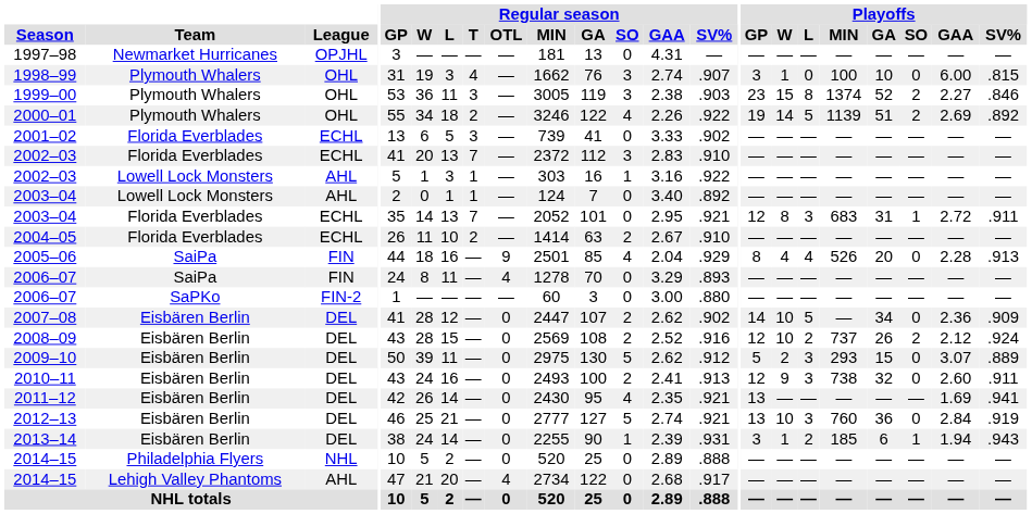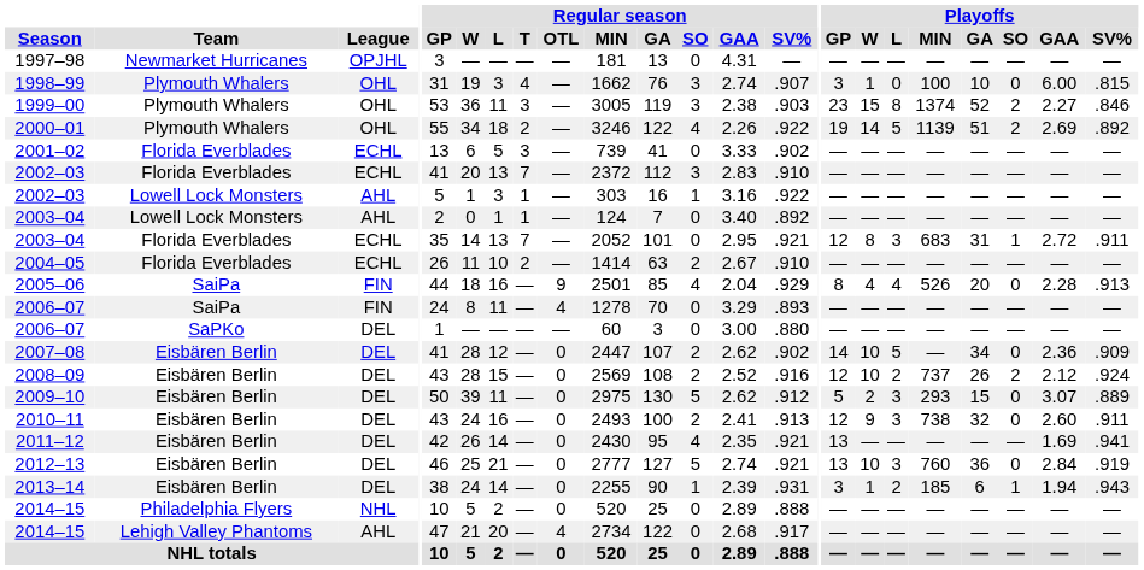 <table border="0" cellpadding="1" cellspacing="0" style="width:80%; text-align:center;">
 <tr bgcolor="#e0e0e0">
 <th colspan="3" bgcolor="#ffffff"></th>
 <th rowspan="99" bgcolor="#ffffff"></th>
 <th colspan="10" bgcolor="#e0e0e0"><a href='#'>Regular season</a></th>
 <th rowspan="99" bgcolor="#ffffff"></th>
 <th colspan="8" bgcolor="#e0e0e0"><a href='#'>Playoffs</a></th>
 </tr>
 <tr bgcolor="#e0e0e0">
 <th><a href='#'>Season</a></th>
 <th>Team</th>
 <th>League</th>
 <th>GP</th>
 <th>W</th>
 <th>L</th>
 <th>T</th>
 <th>OTL</th>
 <th>MIN</th>
 <th>GA</th>
 <th><a href='#'>SO</a></th>
 <th><a href='#'>GAA</a></th>
 <th><a href='#'>SV%</a></th>
 <th>GP</th>
 <th>W</th>
 <th>L</th>
 <th>MIN</th>
 <th>GA</th>
 <th>SO</th>
 <th>GAA</th>
 <th>SV%</th>
 </tr>
 <tr>
 <td>1997–98</td>
 <td><a href='#'>Newmarket Hurricanes</a></td>
 <td><a href='#'>OPJHL</a></td>
 <td>3</td>
 <td>—</td>
 <td>—</td>
 <td>—</td>
 <td>—</td>
 <td>181</td>
 <td>13</td>
 <td>0</td>
 <td>4.31</td>
 <td>—</td>
 <td>—</td>
 <td>—</td>
 <td>—</td>
 <td>—</td>
 <td>—</td>
 <td>—</td>
 <td>—</td>
 <td>—</td>
 </tr>
 <tr bgcolor="#f0f0f0">
 <td><a href='#'>1998–99</a></td>
 <td><a href='#'>Plymouth Whalers</a></td>
 <td><a href='#'>OHL</a></td>
 <td>31</td>
 <td>19</td>
 <td>3</td>
 <td>4</td>
 <td>—</td>
 <td>1662</td>
 <td>76</td>
 <td>3</td>
 <td>2.74</td>
 <td>.907</td>
 <td>3</td>
 <td>1</td>
 <td>0</td>
 <td>100</td>
 <td>10</td>
 <td>0</td>
 <td>6.00</td>
 <td>.815</td>
 </tr>
 <tr>
 <td><a href='#'>1999–00</a></td>
 <td>Plymouth Whalers</td>
 <td>OHL</td>
 <td>53</td>
 <td>36</td>
 <td>11</td>
 <td>3</td>
 <td>—</td>
 <td>3005</td>
 <td>119</td>
 <td>3</td>
 <td>2.38</td>
 <td>.903</td>
 <td>23</td>
 <td>15</td>
 <td>8</td>
 <td>1374</td>
 <td>52</td>
 <td>2</td>
 <td>2.27</td>
 <td>.846</td>
 </tr>
 <tr bgcolor="#f0f0f0">
 <td><a href='#'>2000–01</a></td>
 <td>Plymouth Whalers</td>
 <td>OHL</td>
 <td>55</td>
 <td>34</td>
 <td>18</td>
 <td>2</td>
 <td>—</td>
 <td>3246</td>
 <td>122</td>
 <td>4</td>
 <td>2.26</td>
 <td>.922</td>
 <td>19</td>
 <td>14</td>
 <td>5</td>
 <td>1139</td>
 <td>51</td>
 <td>2</td>
 <td>2.69</td>
 <td>.892</td>
 </tr>
 <tr>
 <td><a href='#'>2001–02</a></td>
 <td><a href='#'>Florida Everblades</a></td>
 <td><a href='#'>ECHL</a></td>
 <td>13</td>
 <td>6</td>
 <td>5</td>
 <td>3</td>
 <td>—</td>
 <td>739</td>
 <td>41</td>
 <td>0</td>
 <td>3.33</td>
 <td>.902</td>
 <td>—</td>
 <td>—</td>
 <td>—</td>
 <td>—</td>
 <td>—</td>
 <td>—</td>
 <td>—</td>
 <td>—</td>
 </tr>
 <tr bgcolor="#f0f0f0">
 <td><a href='#'>2002–03</a></td>
 <td>Florida Everblades</td>
 <td>ECHL</td>
 <td>41</td>
 <td>20</td>
 <td>13</td>
 <td>7</td>
 <td>—</td>
 <td>2372</td>
 <td>112</td>
 <td>3</td>
 <td>2.83</td>
 <td>.910</td>
 <td>—</td>
 <td>—</td>
 <td>—</td>
 <td>—</td>
 <td>—</td>
 <td>—</td>
 <td>—</td>
 <td>—</td>
 </tr>
 <tr>
 <td><a href='#'>2002–03</a></td>
 <td><a href='#'>Lowell Lock Monsters</a></td>
 <td><a href='#'>AHL</a></td>
 <td>5</td>
 <td>1</td>
 <td>3</td>
 <td>1</td>
 <td>—</td>
 <td>303</td>
 <td>16</td>
 <td>1</td>
 <td>3.16</td>
 <td>.922</td>
 <td>—</td>
 <td>—</td>
 <td>—</td>
 <td>—</td>
 <td>—</td>
 <td>—</td>
 <td>—</td>
 <td>—</td>
 </tr>
 <tr bgcolor="#f0f0f0">
 <td><a href='#'>2003–04</a></td>
 <td>Lowell Lock Monsters</td>
 <td>AHL</td>
 <td>2</td>
 <td>0</td>
 <td>1</td>
 <td>1</td>
 <td>—</td>
 <td>124</td>
 <td>7</td>
 <td>0</td>
 <td>3.40</td>
 <td>.892</td>
 <td>—</td>
 <td>—</td>
 <td>—</td>
 <td>—</td>
 <td>—</td>
 <td>—</td>
 <td>—</td>
 <td>—</td>
 </tr>
 <tr>
 <td><a href='#'>2003–04</a></td>
 <td>Florida Everblades</td>
 <td>ECHL</td>
 <td>35</td>
 <td>14</td>
 <td>13</td>
 <td>7</td>
 <td>—</td>
 <td>2052</td>
 <td>101</td>
 <td>0</td>
 <td>2.95</td>
 <td>.921</td>
 <td>12</td>
 <td>8</td>
 <td>3</td>
 <td>683</td>
 <td>31</td>
 <td>1</td>
 <td>2.72</td>
 <td>.911</td>
 </tr>
 <tr bgcolor="#f0f0f0">
 <td><a href='#'>2004–05</a></td>
 <td>Florida Everblades</td>
 <td>ECHL</td>
 <td>26</td>
 <td>11</td>
 <td>10</td>
 <td>2</td>
 <td>—</td>
 <td>1414</td>
 <td>63</td>
 <td>2</td>
 <td>2.67</td>
 <td>.910</td>
 <td>—</td>
 <td>—</td>
 <td>—</td>
 <td>—</td>
 <td>—</td>
 <td>—</td>
 <td>—</td>
 <td>—</td>
 </tr>
 <tr>
 <td><a href='#'>2005–06</a></td>
 <td><a href='#'>SaiPa</a></td>
 <td><a href='#'>FIN</a></td>
 <td>44</td>
 <td>18</td>
 <td>16</td>
 <td>—</td>
 <td>9</td>
 <td>2501</td>
 <td>85</td>
 <td>4</td>
 <td>2.04</td>
 <td>.929</td>
 <td>8</td>
 <td>4</td>
 <td>4</td>
 <td>526</td>
 <td>20</td>
 <td>0</td>
 <td>2.28</td>
 <td>.913</td>
 </tr>
 <tr bgcolor="#f0f0f0">
 <td><a href='#'>2006–07</a></td>
 <td>SaiPa</td>
 <td>FIN</td>
 <td>24</td>
 <td>8</td>
 <td>11</td>
 <td>—</td>
 <td>4</td>
 <td>1278</td>
 <td>70</td>
 <td>0</td>
 <td>3.29</td>
 <td>.893</td>
 <td>—</td>
 <td>—</td>
 <td>—</td>
 <td>—</td>
 <td>—</td>
 <td>—</td>
 <td>—</td>
 <td>—</td>
 </tr>
 <tr>
 <td><a href='#'>2006–07</a></td>
 <td><a href='#'>SaPKo</a></td>
-<td><a href='#'>FIN-2</a></td>
+<td>DEL</td>
 <td>1</td>
 <td>—</td>
 <td>—</td>
 <td>—</td>
 <td>—</td>
 <td>60</td>
 <td>3</td>
 <td>0</td>
 <td>3.00</td>
 <td>.880</td>
 <td>—</td>
 <td>—</td>
 <td>—</td>
 <td>—</td>
 <td>—</td>
 <td>—</td>
 <td>—</td>
 <td>—</td>
 </tr>
 <tr bgcolor="#f0f0f0">
 <td><a href='#'>2007–08</a></td>
 <td><a href='#'>Eisbären Berlin</a></td>
 <td><a href='#'>DEL</a></td>
 <td>41</td>
 <td>28</td>
 <td>12</td>
 <td>—</td>
 <td>0</td>
 <td>2447</td>
 <td>107</td>
 <td>2</td>
 <td>2.62</td>
 <td>.902</td>
 <td>14</td>
 <td>10</td>
 <td>5</td>
 <td>—</td>
 <td>34</td>
 <td>0</td>
 <td>2.36</td>
 <td>.909</td>
 </tr>
 <tr>
 <td><a href='#'>2008–09</a></td>
 <td>Eisbären Berlin</td>
 <td>DEL</td>
 <td>43</td>
 <td>28</td>
 <td>15</td>
 <td>—</td>
 <td>0</td>
 <td>2569</td>
 <td>108</td>
 <td>2</td>
 <td>2.52</td>
 <td>.916</td>
 <td>12</td>
 <td>10</td>
 <td>2</td>
 <td>737</td>
 <td>26</td>
 <td>2</td>
 <td>2.12</td>
 <td>.924</td>
 </tr>
 <tr bgcolor="#f0f0f0">
 <td><a href='#'>2009–10</a></td>
 <td>Eisbären Berlin</td>
 <td>DEL</td>
 <td>50</td>
 <td>39</td>
 <td>11</td>
 <td>—</td>
 <td>0</td>
 <td>2975</td>
 <td>130</td>
 <td>5</td>
 <td>2.62</td>
 <td>.912</td>
 <td>5</td>
 <td>2</td>
 <td>3</td>
 <td>293</td>
 <td>15</td>
 <td>0</td>
 <td>3.07</td>
 <td>.889</td>
 </tr>
 <tr>
 <td><a href='#'>2010–11</a></td>
 <td>Eisbären Berlin</td>
 <td>DEL</td>
 <td>43</td>
 <td>24</td>
 <td>16</td>
 <td>—</td>
 <td>0</td>
 <td>2493</td>
 <td>100</td>
 <td>2</td>
 <td>2.41</td>
 <td>.913</td>
 <td>12</td>
 <td>9</td>
 <td>3</td>
 <td>738</td>
 <td>32</td>
 <td>0</td>
 <td>2.60</td>
 <td>.911</td>
 </tr>
 <tr bgcolor="#f0f0f0">
 <td><a href='#'>2011–12</a></td>
 <td>Eisbären Berlin</td>
 <td>DEL</td>
 <td>42</td>
 <td>26</td>
 <td>14</td>
 <td>—</td>
 <td>0</td>
 <td>2430</td>
 <td>95</td>
 <td>4</td>
 <td>2.35</td>
 <td>.921</td>
 <td>13</td>
 <td>—</td>
 <td>—</td>
 <td>—</td>
 <td>—</td>
 <td>—</td>
 <td>1.69</td>
 <td>.941</td>
 </tr>
 <tr>
 <td><a href='#'>2012–13</a></td>
 <td>Eisbären Berlin</td>
 <td>DEL</td>
 <td>46</td>
 <td>25</td>
 <td>21</td>
 <td>—</td>
 <td>0</td>
 <td>2777</td>
 <td>127</td>
 <td>5</td>
 <td>2.74</td>
 <td>.921</td>
 <td>13</td>
 <td>10</td>
 <td>3</td>
 <td>760</td>
 <td>36</td>
 <td>0</td>
 <td>2.84</td>
 <td>.919</td>
 </tr>
 <tr bgcolor="#f0f0f0">
 <td><a href='#'>2013–14</a></td>
 <td>Eisbären Berlin</td>
 <td>DEL</td>
 <td>38</td>
 <td>24</td>
 <td>14</td>
 <td>—</td>
 <td>0</td>
 <td>2255</td>
 <td>90</td>
 <td>1</td>
 <td>2.39</td>
 <td>.931</td>
 <td>3</td>
 <td>1</td>
 <td>2</td>
 <td>185</td>
 <td>6</td>
 <td>1</td>
 <td>1.94</td>
 <td>.943</td>
 </tr>
 <tr>
 <td><a href='#'>2014–15</a></td>
 <td><a href='#'>Philadelphia Flyers</a></td>
 <td><a href='#'>NHL</a></td>
 <td>10</td>
 <td>5</td>
 <td>2</td>
 <td>—</td>
 <td>0</td>
 <td>520</td>
 <td>25</td>
 <td>0</td>
 <td>2.89</td>
 <td>.888</td>
 <td>—</td>
 <td>—</td>
 <td>—</td>
 <td>—</td>
 <td>—</td>
 <td>—</td>
 <td>—</td>
 <td>—</td>
 </tr>
 <tr bgcolor="#f0f0f0">
 <td><a href='#'>2014–15</a></td>
 <td><a href='#'>Lehigh Valley Phantoms</a></td>
 <td>AHL</td>
 <td>47</td>
 <td>21</td>
 <td>20</td>
 <td>—</td>
 <td>4</td>
 <td>2734</td>
 <td>122</td>
 <td>0</td>
 <td>2.68</td>
 <td>.917</td>
 <td>—</td>
 <td>—</td>
 <td>—</td>
 <td>—</td>
 <td>—</td>
 <td>—</td>
 <td>—</td>
 <td>—</td>
 </tr>
 <tr bgcolor="#e0e0e0">
 <th colspan="3">NHL totals</th>
 <th>10</th>
 <th>5</th>
 <th>2</th>
 <th>—</th>
 <th>0</th>
 <th>520</th>
 <th>25</th>
 <th>0</th>
 <th>2.89</th>
 <th>.888</th>
 <th>—</th>
 <th>—</th>
 <th>—</th>
 <th>—</th>
 <th>—</th>
 <th>—</th>
 <th>—</th>
 <th>—</th>
 </tr>
 </table>
